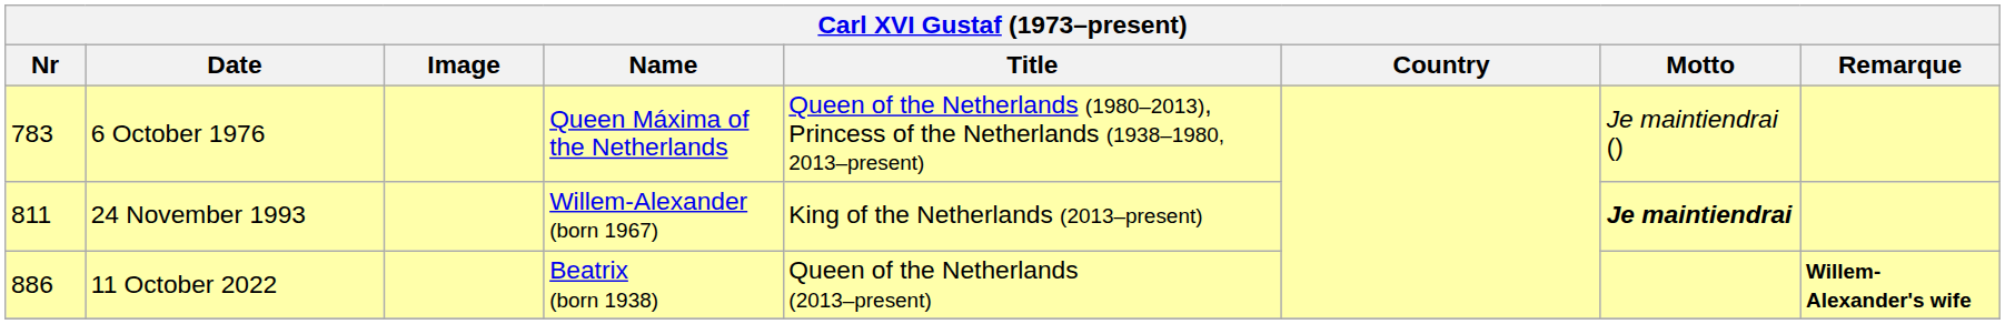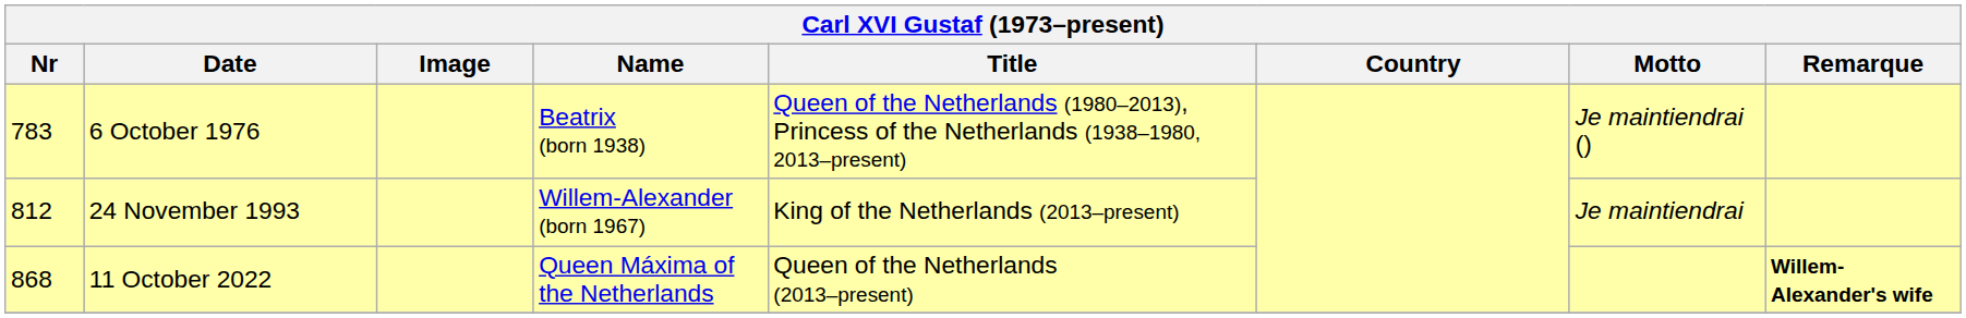 <table class="wikitable" width=100%>
 <tr>
 <th colspan=8><a href='#'>Carl XVI Gustaf</a> (1973–present)</th>
 </tr>
 <tr>
 <th width=4%>Nr</th>
 <th width=15%>Date</th>
 <th width=8%>Image</th>
 <th width=12%>Name</th>
 <th>Title</th>
 <th width=16%>Country</th>
 <th width=10%>Motto</th>
 <th width=10%>Remarque</th>
 </tr>
 <tr bgcolor="#FFFFAA">
 <td>783</td>
 <td>6 October 1976</td>
 <td></td>
-<td><a href='#'>Queen Máxima of the Netherlands</a></td>
+<td><a href='#'>Beatrix</a><br><small>(born 1938)</small></td>
 <td><a href='#'>Queen of the Netherlands</a> <small>(1980–2013)</small>, Princess of the Netherlands <small>(1938–1980, 2013–present)</small></td>
 <td rowspan="3"></td>
 <td><em>Je maintiendrai</em> ()</td>
 <td></td>
 </tr>
 <tr bgcolor="#FFFFAA">
-<td>811</td>
+<td>812</td>
 <td>24 November 1993</td>
 <td></td>
 <td><a href='#'>Willem-Alexander</a><br><small>(born 1967)</small></td>
 <td>King of the Netherlands <small>(2013–present)</small></td>
-<td><strong><em>Je maintiendrai</em></strong></td>
+<td><em>Je maintiendrai</em></td>
 <td></td>
 </tr>
 <tr bgcolor="#FFFFAA">
-<td>886</td>
+<td>868</td>
 <td>11 October 2022</td>
 <td></td>
-<td><a href='#'>Beatrix</a><br><small>(born 1938)</small></td>
+<td><a href='#'>Queen Máxima of the Netherlands</a></td>
 <td>Queen of the Netherlands<br><small>(2013–present)</small></td>
 <td></td>
 <td><strong><small>Willem-Alexander's wife</small></strong></td>
 </tr>
 <tr>
 </tr>
 </table>
